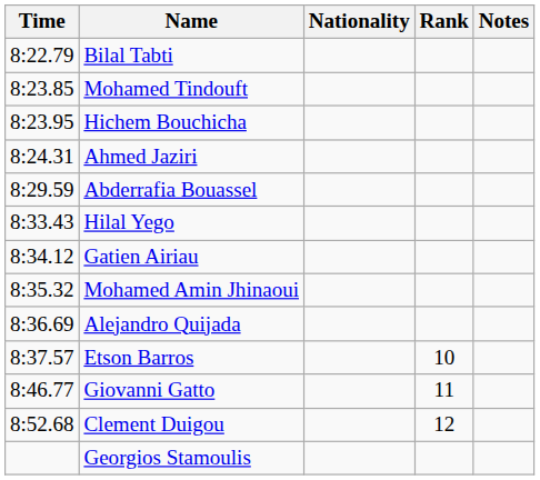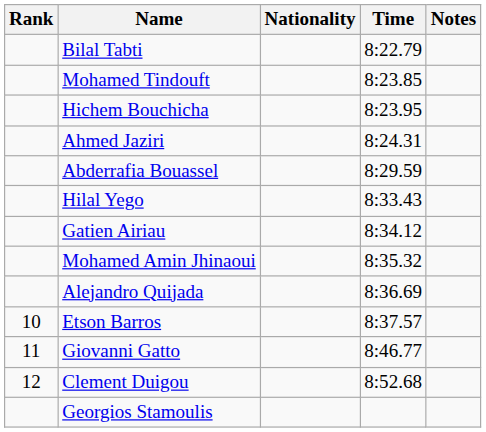 <table class="wikitable sortable" style="text-align:center">
 <tr>
-<th>Time</th>
+<th>Rank</th>
 <th>Name</th>
 <th>Nationality</th>
-<th>Rank</th>
+<th>Time</th>
 <th>Notes</th>
 </tr>
 <tr>
-<td>8:22.79</td>
+<td></td>
 <td align=left><a href='#'>Bilal Tabti</a></td>
 <td align=left></td>
-<td></td>
+<td>8:22.79</td>
 <td></td>
 </tr>
 <tr>
-<td>8:23.85</td>
+<td></td>
 <td align=left><a href='#'>Mohamed Tindouft</a></td>
 <td align=left></td>
-<td></td>
+<td>8:23.85</td>
 <td></td>
 </tr>
 <tr>
-<td>8:23.95</td>
+<td></td>
 <td align=left><a href='#'>Hichem Bouchicha</a></td>
 <td align=left></td>
-<td></td>
+<td>8:23.95</td>
 <td></td>
 </tr>
 <tr>
-<td>8:24.31</td>
+<td></td>
 <td align=left><a href='#'>Ahmed Jaziri</a></td>
 <td align=left></td>
-<td></td>
+<td>8:24.31</td>
 <td></td>
 </tr>
 <tr>
-<td>8:29.59</td>
+<td></td>
 <td align=left><a href='#'>Abderrafia Bouassel</a></td>
 <td align=left></td>
-<td></td>
+<td>8:29.59</td>
 <td></td>
 </tr>
 <tr>
-<td>8:33.43</td>
+<td></td>
 <td align=left><a href='#'>Hilal Yego</a></td>
 <td align=left></td>
-<td></td>
+<td>8:33.43</td>
 <td></td>
 </tr>
 <tr>
-<td>8:34.12</td>
+<td></td>
 <td align=left><a href='#'>Gatien Airiau</a></td>
 <td align=left></td>
-<td></td>
+<td>8:34.12</td>
 <td></td>
 </tr>
 <tr>
-<td>8:35.32</td>
+<td></td>
 <td align=left><a href='#'>Mohamed Amin Jhinaoui</a></td>
 <td align=left></td>
-<td></td>
+<td>8:35.32</td>
 <td></td>
 </tr>
 <tr>
-<td>8:36.69</td>
+<td></td>
 <td align=left><a href='#'>Alejandro Quijada</a></td>
 <td align=left></td>
-<td></td>
+<td>8:36.69</td>
 <td></td>
 </tr>
 <tr>
-<td>8:37.57</td>
+<td>10</td>
 <td align=left><a href='#'>Etson Barros</a></td>
 <td align=left></td>
-<td>10</td>
+<td>8:37.57</td>
 <td></td>
 </tr>
 <tr>
-<td>8:46.77</td>
+<td>11</td>
 <td align=left><a href='#'>Giovanni Gatto</a></td>
 <td align=left></td>
-<td>11</td>
+<td>8:46.77</td>
 <td></td>
 </tr>
 <tr>
-<td>8:52.68</td>
+<td>12</td>
 <td align=left><a href='#'>Clement Duigou</a></td>
 <td align=left></td>
-<td>12</td>
+<td>8:52.68</td>
 <td></td>
 </tr>
 <tr>
 <td></td>
 <td align=left><a href='#'>Georgios Stamoulis</a></td>
 <td align=left></td>
 <td></td>
 <td></td>
 </tr>
 </table>
